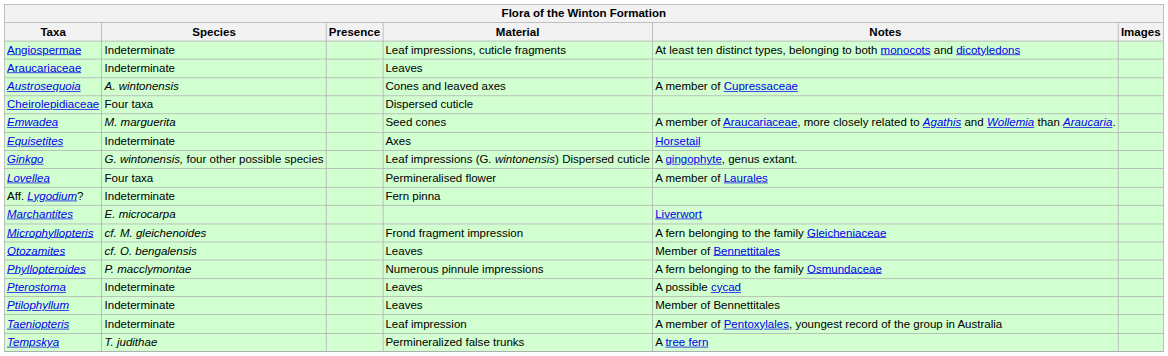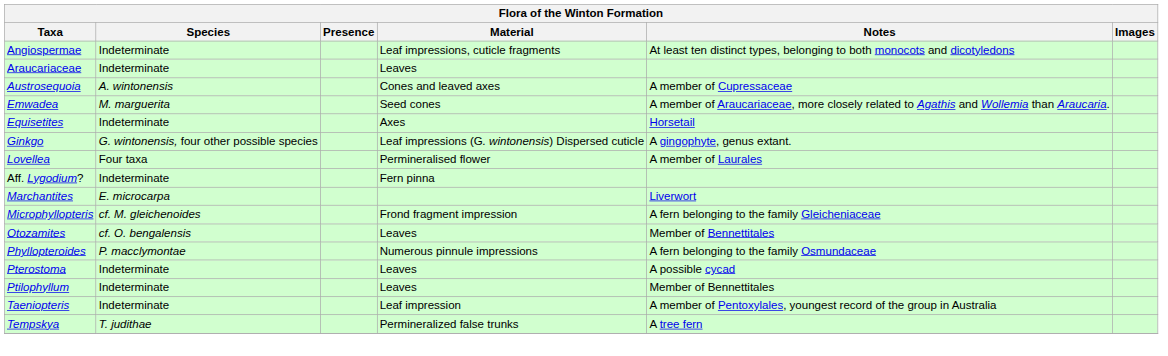 <table class="wikitable" align="center">
 <tr>
 <th colspan="6" align="center"><strong>Flora of the Winton Formation</strong></th>
 </tr>
 <tr>
 <th>Taxa</th>
 <th>Species</th>
 <th>Presence</th>
 <th>Material</th>
 <th>Notes</th>
 <th>Images</th>
 </tr>
 <tr style="background:#D1FFCF;">
 <td><a href='#'>Angiospermae</a></td>
 <td>Indeterminate</td>
 <td></td>
 <td>Leaf impressions, cuticle fragments</td>
 <td>At least ten distinct types, belonging to both <a href='#'>monocots</a> and <a href='#'>dicotyledons</a></td>
 <td></td>
 </tr>
 <tr style="background:#D1FFCF;">
 <td><a href='#'>Araucariaceae</a></td>
 <td>Indeterminate</td>
 <td></td>
 <td>Leaves</td>
 <td></td>
 <td></td>
 </tr>
 <tr style="background:#D1FFCF;">
 <td><em><a href='#'>Austrosequoia</a></em></td>
 <td><em>A. wintonensis</em></td>
 <td></td>
 <td>Cones and leaved axes</td>
 <td>A member of <a href='#'>Cupressaceae</a></td>
-<td></td>
-</tr>
-<tr style="background:#D1FFCF;">
-<td><a href='#'>Cheirolepidiaceae</a></td>
-<td>Four taxa</td>
-<td></td>
-<td>Dispersed cuticle</td>
-<td></td>
 <td></td>
 </tr>
 <tr style="background:#D1FFCF;">
 <td><em><a href='#'>Emwadea</a></em></td>
 <td><em>M. marguerita</em></td>
 <td></td>
 <td>Seed cones</td>
 <td>A member of <a href='#'>Araucariaceae</a>, more closely related to <em><a href='#'>Agathis</a></em> and <em><a href='#'>Wollemia</a></em> than <em><a href='#'>Araucaria</a></em>.</td>
 <td></td>
 </tr>
 <tr style="background:#D1FFCF;">
 <td><em><a href='#'>Equisetites</a></em></td>
 <td>Indeterminate</td>
 <td></td>
 <td>Axes</td>
 <td><a href='#'>Horsetail</a></td>
 <td></td>
 </tr>
 <tr style="background:#D1FFCF;">
 <td><em><a href='#'>Ginkgo</a></em></td>
 <td><em>G. wintonensis,</em> four other possible species</td>
 <td></td>
 <td>Leaf impressions (G<em>. wintonensis</em>) Dispersed cuticle</td>
 <td>A <a href='#'>gingophyte</a>, genus extant.</td>
 <td></td>
 </tr>
 <tr style="background:#D1FFCF;">
 <td><em><a href='#'>Lovellea</a></em></td>
 <td>Four taxa</td>
 <td></td>
 <td>Permineralised flower</td>
 <td>A member of <a href='#'>Laurales</a></td>
 <td></td>
 </tr>
 <tr style="background:#D1FFCF;">
 <td>Aff. <em><a href='#'>Lygodium</a></em>?</td>
 <td>Indeterminate</td>
 <td></td>
 <td>Fern pinna</td>
 <td></td>
 <td></td>
 </tr>
 <tr style="background:#D1FFCF;">
 <td><em><a href='#'>Marchantites</a></em></td>
 <td><em>E. microcarpa</em></td>
 <td></td>
 <td></td>
 <td><a href='#'>Liverwort</a></td>
 <td></td>
 </tr>
 <tr style="background:#D1FFCF;">
 <td><em><a href='#'>Microphyllopteris</a></em></td>
 <td><em>cf. M. gleichenoides</em></td>
 <td></td>
 <td>Frond fragment impression</td>
 <td>A fern belonging to the family <a href='#'>Gleicheniaceae</a></td>
 <td></td>
 </tr>
 <tr style="background:#D1FFCF;">
 <td><em><a href='#'>Otozamites</a></em></td>
 <td><em>cf. O. bengalensis</em></td>
 <td></td>
 <td>Leaves</td>
 <td>Member of <a href='#'>Bennettitales</a></td>
 <td></td>
 </tr>
 <tr style="background:#D1FFCF;">
 <td><em><a href='#'>Phyllopteroides</a></em></td>
 <td><em>P. macclymontae</em></td>
 <td></td>
 <td>Numerous pinnule impressions</td>
 <td>A fern belonging to the family <a href='#'>Osmundaceae</a></td>
 <td></td>
 </tr>
 <tr style="background:#D1FFCF;">
 <td><a href='#'><em>Pterostoma</em></a></td>
 <td>Indeterminate</td>
 <td></td>
 <td>Leaves</td>
 <td>A possible <a href='#'>cycad</a></td>
 <td></td>
 </tr>
 <tr style="background:#D1FFCF;">
 <td><em><a href='#'>Ptilophyllum</a></em></td>
 <td>Indeterminate</td>
 <td></td>
 <td>Leaves</td>
 <td>Member of Bennettitales</td>
 <td></td>
 </tr>
 <tr style="background:#D1FFCF;">
 <td><em><a href='#'>Taeniopteris</a></em></td>
 <td>Indeterminate</td>
 <td></td>
 <td>Leaf impression</td>
 <td>A member of <a href='#'>Pentoxylales</a>, youngest record of the group in Australia</td>
 <td></td>
 </tr>
 <tr style="background:#D1FFCF;">
 <td><em><a href='#'>Tempskya</a></em></td>
 <td><em>T. judithae</em></td>
 <td></td>
 <td>Permineralized false trunks</td>
 <td>A <a href='#'>tree fern</a></td>
 <td></td>
 </tr>
 <tr>
 </tr>
 </table>
